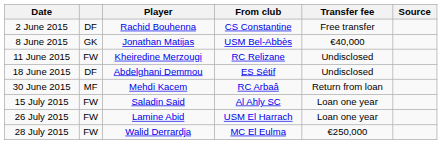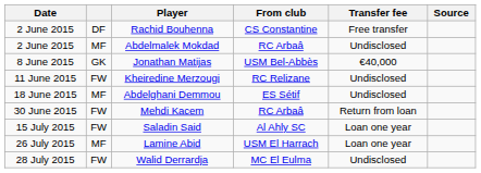 <table class="wikitable sortable" style="width:70%; text-align:center; font-size:85%; text-align:centre;">
 <tr>
 <th>Date</th>
 <th></th>
 <th>Player</th>
 <th>From club</th>
 <th>Transfer fee</th>
 <th>Source</th>
 </tr>
 <tr>
 <td>2 June 2015</td>
 <td>DF</td>
 <td> <a href='#'>Rachid Bouhenna</a></td>
 <td><a href='#'>CS Constantine</a></td>
 <td>Free transfer</td>
+<td></td>
+</tr>
+<tr>
+<td>2 June 2015</td>
+<td>MF</td>
+<td> <a href='#'>Abdelmalek Mokdad</a></td>
+<td><a href='#'>RC Arbaâ</a></td>
+<td>Undisclosed</td>
 <td></td>
 </tr>
 <tr>
 <td>8 June 2015</td>
 <td>GK</td>
 <td> <a href='#'>Jonathan Matijas</a></td>
 <td><a href='#'>USM Bel-Abbès</a></td>
 <td>€40,000</td>
 <td></td>
 </tr>
 <tr>
 <td>11 June 2015</td>
 <td>FW</td>
 <td> <a href='#'>Kheiredine Merzougi</a></td>
 <td><a href='#'>RC Relizane</a></td>
 <td>Undisclosed</td>
 <td></td>
 </tr>
 <tr>
 <td>18 June 2015</td>
-<td>DF</td>
+<td>MF</td>
 <td> <a href='#'>Abdelghani Demmou</a></td>
 <td><a href='#'>ES Sétif</a></td>
 <td>Undisclosed</td>
 <td></td>
 </tr>
 <tr>
 <td>30 June 2015</td>
-<td>MF</td>
+<td>FW</td>
 <td> <a href='#'>Mehdi Kacem</a></td>
 <td><a href='#'>RC Arbaâ</a></td>
 <td>Return from loan</td>
 <td></td>
 </tr>
 <tr>
 <td>15 July 2015</td>
 <td>FW</td>
 <td> <a href='#'>Saladin Said</a></td>
 <td> <a href='#'>Al Ahly SC</a></td>
 <td>Loan one year</td>
 <td></td>
 </tr>
 <tr>
 <td>26 July 2015</td>
-<td>FW</td>
+<td>MF</td>
 <td> <a href='#'>Lamine Abid</a></td>
 <td><a href='#'>USM El Harrach</a></td>
 <td>Loan one year</td>
 <td></td>
 </tr>
 <tr>
 <td>28 July 2015</td>
 <td>FW</td>
 <td> <a href='#'>Walid Derrardja</a></td>
 <td><a href='#'>MC El Eulma</a></td>
-<td>€250,000</td>
+<td>Undisclosed</td>
 <td></td>
 </tr>
 </table>
